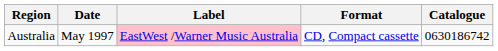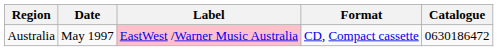 <table class="wikitable">
 <tr>
 <th>Region</th>
 <th>Date</th>
 <th>Label</th>
 <th>Format</th>
 <th>Catalogue</th>
 </tr>
 <tr>
 <td>Australia</td>
 <td>May 1997</td>
 <td style="background: pink;"><a href='#'>EastWest</a> /<a href='#'>Warner Music Australia</a></td>
 <td><a href='#'>CD</a>, <a href='#'>Compact cassette</a></td>
-<td>0630186742</td>
+<td>0630186472</td>
 </tr>
 </table>
